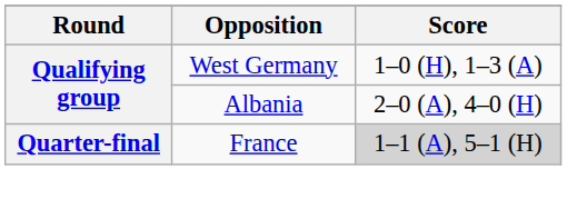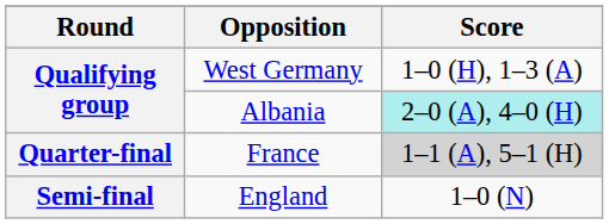 <table class="wikitable plainrowheaders" style="text-align:center;margin-left:1em;float:right">
 <tr>
 </tr>
 <tr>
 <th scope=col width="100">Round</th>
 <th scope=col width="110">Opposition</th>
 <th scope=col width="125">Score</th>
 </tr>
 <tr>
 <th scope=row style="text-align:center" rowspan=2><a href='#'>Qualifying group</a></th>
 <td><a href='#'>West Germany</a></td>
 <td>1–0 (<a href='#'>H</a>), 1–3 (<a href='#'>A</a>)</td>
 </tr>
 <tr>
 <td><a href='#'>Albania</a></td>
-<td>2–0 (<a href='#'>A</a>), 4–0 (<a href='#'>H</a>)</td>
+<td style="background: paleturquoise;">2–0 (<a href='#'>A</a>), 4–0 (<a href='#'>H</a>)</td>
 </tr>
 <tr>
 <th scope=row style="text-align:center"><a href='#'>Quarter-final</a></th>
 <td><a href='#'>France</a></td>
 <td style="background: lightgrey;">1–1 (<a href='#'>A</a>), 5–1 (H)</td>
 </tr>
+<tr>
+<th scope=row style="text-align:center"><a href='#'>Semi-final</a></th>
+<td><a href='#'>England</a></td>
+<td>1–0 (<a href='#'>N</a>)</td>
+</tr>
 </table>
